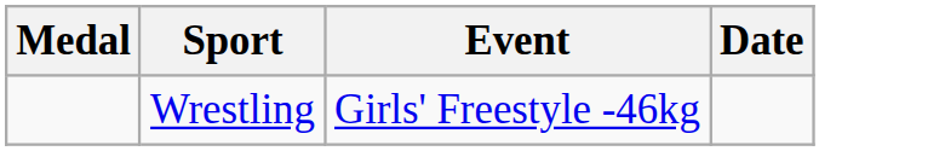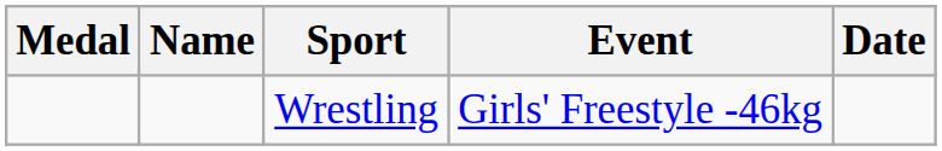 <table class="wikitable sortable" style="font-size: 95%;">
 <tr>
 <th>Medal</th>
+<th>Name</th>
 <th>Sport</th>
 <th>Event</th>
 <th>Date</th>
 </tr>
 <tr>
 <td></td>
+<td></td>
 <td><a href='#'>Wrestling</a></td>
 <td><a href='#'>Girls' Freestyle -46kg</a></td>
 <td></td>
 </tr>
 </table>
